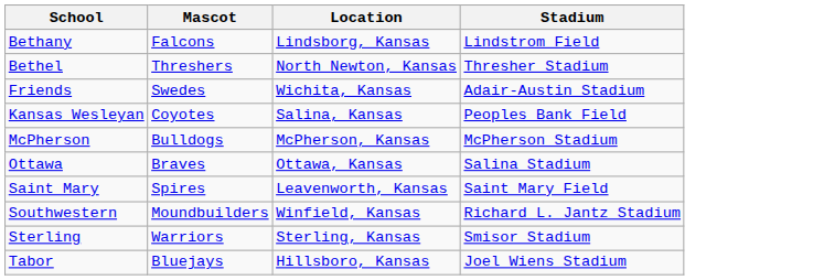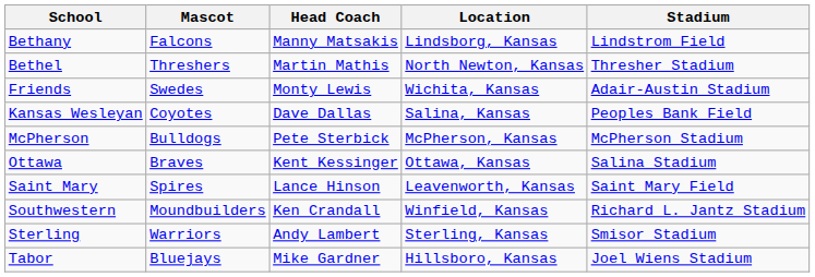 <table class="wikitable">
 <tr>
 <th>School</th>
 <th>Mascot</th>
+<th>Head Coach</th>
 <th>Location</th>
 <th>Stadium</th>
 </tr>
 <tr>
 <td><a href='#'>Bethany</a></td>
 <td><a href='#'>Falcons</a></td>
+<td><a href='#'>Manny Matsakis</a></td>
 <td><a href='#'>Lindsborg, Kansas</a></td>
 <td><a href='#'>Lindstrom Field</a></td>
 </tr>
 <tr>
 <td><a href='#'>Bethel</a></td>
 <td><a href='#'>Threshers</a></td>
+<td><a href='#'>Martin Mathis</a></td>
 <td><a href='#'>North Newton, Kansas</a></td>
 <td><a href='#'>Thresher Stadium</a></td>
 </tr>
 <tr>
 <td><a href='#'>Friends</a></td>
 <td><a href='#'>Swedes</a></td>
+<td><a href='#'>Monty Lewis</a></td>
 <td><a href='#'>Wichita, Kansas</a></td>
 <td><a href='#'>Adair-Austin Stadium</a></td>
 </tr>
 <tr>
 <td><a href='#'>Kansas Wesleyan</a></td>
 <td><a href='#'>Coyotes</a></td>
+<td><a href='#'>Dave Dallas</a></td>
 <td><a href='#'>Salina, Kansas</a></td>
 <td><a href='#'>Peoples Bank Field</a></td>
 </tr>
 <tr>
 <td><a href='#'>McPherson</a></td>
 <td><a href='#'>Bulldogs</a></td>
+<td><a href='#'>Pete Sterbick</a></td>
 <td><a href='#'>McPherson, Kansas</a></td>
 <td><a href='#'>McPherson Stadium</a></td>
 </tr>
 <tr>
 <td><a href='#'>Ottawa</a></td>
 <td><a href='#'>Braves</a></td>
+<td><a href='#'>Kent Kessinger</a></td>
 <td><a href='#'>Ottawa, Kansas</a></td>
 <td><a href='#'>Salina Stadium</a></td>
 </tr>
 <tr>
 <td><a href='#'>Saint Mary</a></td>
 <td><a href='#'>Spires</a></td>
+<td><a href='#'>Lance Hinson</a></td>
 <td><a href='#'>Leavenworth, Kansas</a></td>
 <td><a href='#'>Saint Mary Field</a></td>
 </tr>
 <tr>
 <td><a href='#'>Southwestern</a></td>
 <td><a href='#'>Moundbuilders</a></td>
+<td><a href='#'>Ken Crandall</a></td>
 <td><a href='#'>Winfield, Kansas</a></td>
 <td><a href='#'>Richard L. Jantz Stadium</a></td>
 </tr>
 <tr>
 <td><a href='#'>Sterling</a></td>
 <td><a href='#'>Warriors</a></td>
+<td><a href='#'>Andy Lambert</a></td>
 <td><a href='#'>Sterling, Kansas</a></td>
 <td><a href='#'>Smisor Stadium</a></td>
 </tr>
 <tr>
 <td><a href='#'>Tabor</a></td>
 <td><a href='#'>Bluejays</a></td>
+<td><a href='#'>Mike Gardner</a></td>
 <td><a href='#'>Hillsboro, Kansas</a></td>
 <td><a href='#'>Joel Wiens Stadium</a></td>
 </tr>
 </table>
